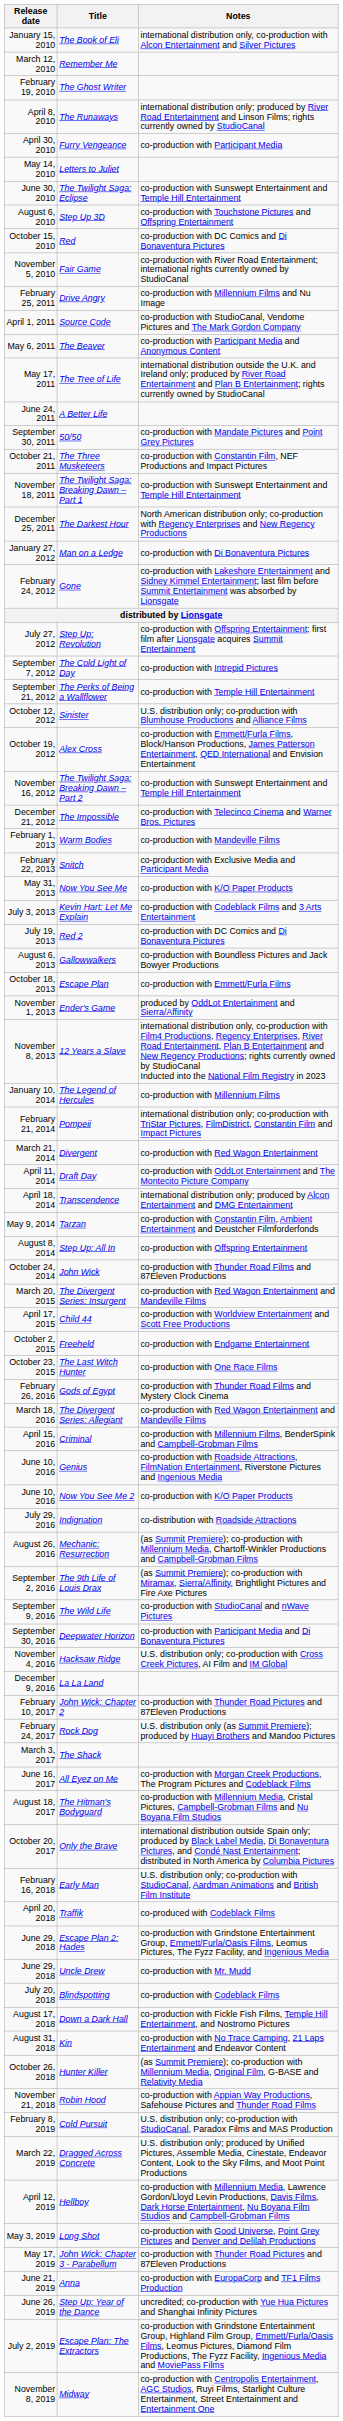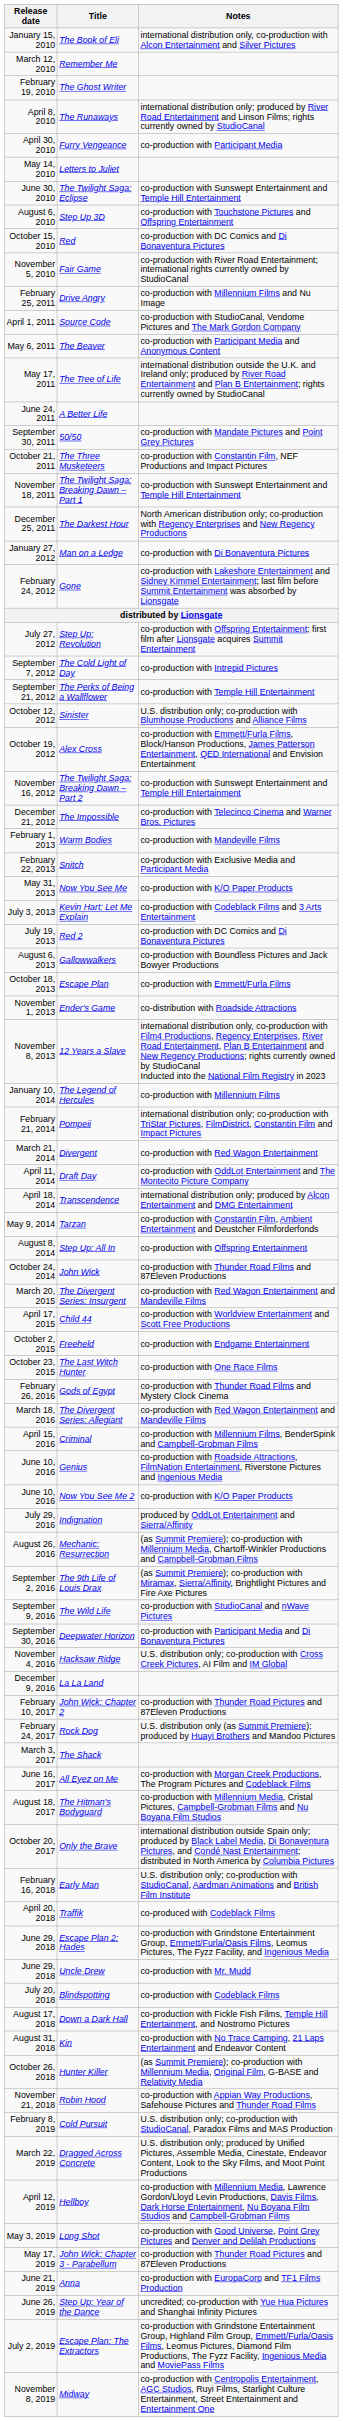 <table class="wikitable sortable">
 <tr>
 <th>Release date</th>
 <th>Title</th>
 <th>Notes</th>
 </tr>
 <tr>
 <td style="text-align:right;">January 15, 2010</td>
 <td><em><a href='#'>The Book of Eli</a></em></td>
 <td>international distribution only, co-production with <a href='#'>Alcon Entertainment</a> and <a href='#'>Silver Pictures</a></td>
 </tr>
 <tr>
 <td style="text-align:right;">March 12, 2010</td>
 <td><em><a href='#'>Remember Me</a></em></td>
 <td></td>
 </tr>
 <tr>
 <td style="text-align:right;">February 19, 2010</td>
 <td><em><a href='#'>The Ghost Writer</a></em></td>
 <td></td>
 </tr>
 <tr>
 <td style="text-align:right;">April 8, 2010</td>
 <td><em><a href='#'>The Runaways</a></em></td>
 <td>international distribution only; produced by <a href='#'>River Road Entertainment</a> and Linson Films; rights currently owned by <a href='#'>StudioCanal</a></td>
 </tr>
 <tr>
 <td style="text-align:right;">April 30, 2010</td>
 <td><em><a href='#'>Furry Vengeance</a></em></td>
 <td>co-production with <a href='#'>Participant Media</a></td>
 </tr>
 <tr>
 <td style="text-align:right;">May 14, 2010</td>
 <td><em><a href='#'>Letters to Juliet</a></em></td>
 <td></td>
 </tr>
 <tr>
 <td style="text-align:right;">June 30, 2010</td>
 <td><em><a href='#'>The Twilight Saga: Eclipse</a></em></td>
 <td>co-production with Sunswept Entertainment and <a href='#'>Temple Hill Entertainment</a></td>
 </tr>
 <tr>
 <td style="text-align:right;">August 6, 2010</td>
 <td><em><a href='#'>Step Up 3D</a></em></td>
 <td>co-production with <a href='#'>Touchstone Pictures</a> and <a href='#'>Offspring Entertainment</a></td>
 </tr>
 <tr>
 <td style="text-align:right;">October 15, 2010</td>
 <td><em><a href='#'>Red</a></em></td>
 <td>co-production with DC Comics and <a href='#'>Di Bonaventura Pictures</a></td>
 </tr>
 <tr>
 <td style="text-align:right;">November 5, 2010</td>
 <td><em><a href='#'>Fair Game</a></em></td>
 <td>co-production with River Road Entertainment; international rights currently owned by StudioCanal</td>
 </tr>
 <tr>
 <td style="text-align:right;">February 25, 2011</td>
 <td><em><a href='#'>Drive Angry</a></em></td>
 <td>co-production with <a href='#'>Millennium Films</a> and Nu Image</td>
 </tr>
 <tr>
 <td style="text-align:right;">April 1, 2011</td>
 <td><em><a href='#'>Source Code</a></em></td>
 <td>co-production with StudioCanal, Vendome Pictures and <a href='#'>The Mark Gordon Company</a></td>
 </tr>
 <tr>
 <td style="text-align:right;">May 6, 2011</td>
 <td><em><a href='#'>The Beaver</a></em></td>
 <td>co-production with <a href='#'>Participant Media</a> and <a href='#'>Anonymous Content</a></td>
 </tr>
 <tr>
 <td style="text-align:right;">May 17, 2011</td>
 <td><em><a href='#'>The Tree of Life</a></em></td>
 <td>international distribution outside the U.K. and Ireland only; produced by <a href='#'>River Road Entertainment</a> and <a href='#'>Plan B Entertainment</a>; rights currently owned by StudioCanal</td>
 </tr>
 <tr>
 <td style="text-align:right;">June 24, 2011</td>
 <td><em><a href='#'>A Better Life</a></em></td>
 <td></td>
 </tr>
 <tr>
 <td style="text-align:right;">September 30, 2011</td>
 <td><em><a href='#'>50/50</a></em></td>
 <td>co-production with <a href='#'>Mandate Pictures</a> and <a href='#'>Point Grey Pictures</a></td>
 </tr>
 <tr>
 <td style="text-align:right;">October 21, 2011</td>
 <td><em><a href='#'>The Three Musketeers</a></em></td>
 <td>co-production with <a href='#'>Constantin Film</a>, NEF Productions and Impact Pictures</td>
 </tr>
 <tr>
 <td style="text-align:right;">November 18, 2011</td>
 <td><em><a href='#'>The Twilight Saga: Breaking Dawn – Part 1</a></em></td>
 <td>co-production with Sunswept Entertainment and <a href='#'>Temple Hill Entertainment</a></td>
 </tr>
 <tr>
 <td style="text-align:right;">December 25, 2011</td>
 <td><em><a href='#'>The Darkest Hour</a></em></td>
 <td>North American distribution only; co-production with <a href='#'>Regency Enterprises</a> and <a href='#'>New Regency Productions</a></td>
 </tr>
 <tr>
 <td style="text-align:right;">January 27, 2012</td>
 <td><em><a href='#'>Man on a Ledge</a></em></td>
 <td>co-production with <a href='#'>Di Bonaventura Pictures</a></td>
 </tr>
 <tr>
 <td style="text-align:right;">February 24, 2012</td>
 <td><em><a href='#'>Gone</a></em></td>
 <td>co-production with <a href='#'>Lakeshore Entertainment</a> and <a href='#'>Sidney Kimmel Entertainment</a>; last film before <a href='#'>Summit Entertainment</a> was absorbed by <a href='#'>Lionsgate</a></td>
 </tr>
 <tr>
 <th colspan="3">distributed by <a href='#'>Lionsgate</a></th>
 </tr>
 <tr>
 <td style="text-align:right;">July 27, 2012</td>
 <td><em><a href='#'>Step Up: Revolution</a></em></td>
 <td>co-production with <a href='#'>Offspring Entertainment</a>; first film after <a href='#'>Lionsgate</a> acquires <a href='#'>Summit Entertainment</a></td>
 </tr>
 <tr>
 <td style="text-align:right;">September 7, 2012</td>
 <td><em><a href='#'>The Cold Light of Day</a></em></td>
 <td>co-production with <a href='#'>Intrepid Pictures</a></td>
 </tr>
 <tr>
 <td style="text-align:right;">September 21, 2012</td>
 <td><em><a href='#'>The Perks of Being a Wallflower</a></em></td>
 <td>co-production with <a href='#'>Temple Hill Entertainment</a></td>
 </tr>
 <tr>
 <td style="text-align:right;">October 12, 2012</td>
 <td><em><a href='#'>Sinister</a></em></td>
 <td>U.S. distribution only; co-production with <a href='#'>Blumhouse Productions</a> and <a href='#'>Alliance Films</a></td>
 </tr>
 <tr>
 <td style="text-align:right;">October 19, 2012</td>
 <td><em><a href='#'>Alex Cross</a></em></td>
 <td>co-production with <a href='#'>Emmett/Furla Films</a>, Block/Hanson Productions, <a href='#'>James Patterson Entertainment</a>, <a href='#'>QED International</a> and Envision Entertainment</td>
 </tr>
 <tr>
 <td style="text-align:right;">November 16, 2012</td>
 <td><em><a href='#'>The Twilight Saga: Breaking Dawn – Part 2</a></em></td>
 <td>co-production with Sunswept Entertainment and <a href='#'>Temple Hill Entertainment</a></td>
 </tr>
 <tr>
 <td style="text-align:right;">December 21, 2012</td>
 <td><em><a href='#'>The Impossible</a></em></td>
 <td>co-production with <a href='#'>Telecinco Cinema</a> and <a href='#'>Warner Bros. Pictures</a></td>
 </tr>
 <tr>
 <td style="text-align:right;">February 1, 2013</td>
 <td><em><a href='#'>Warm Bodies</a></em></td>
 <td>co-production with <a href='#'>Mandeville Films</a></td>
 </tr>
 <tr>
 <td style="text-align:right;">February 22, 2013</td>
 <td><em><a href='#'>Snitch</a></em></td>
 <td>co-production with Exclusive Media and <a href='#'>Participant Media</a></td>
 </tr>
 <tr>
 <td style="text-align:right;">May 31, 2013</td>
 <td><em><a href='#'>Now You See Me</a></em></td>
 <td>co-production with <a href='#'>K/O Paper Products</a></td>
 </tr>
 <tr>
 <td style="text-align:right;">July 3, 2013</td>
 <td><em><a href='#'>Kevin Hart: Let Me Explain</a></em></td>
 <td>co-production with <a href='#'>Codeblack Films</a> and <a href='#'>3 Arts Entertainment</a></td>
 </tr>
 <tr>
 <td style="text-align:right;">July 19, 2013</td>
 <td><em><a href='#'>Red 2</a></em></td>
 <td>co-production with DC Comics and <a href='#'>Di Bonaventura Pictures</a></td>
 </tr>
 <tr>
 <td style="text-align:right;">August 6, 2013</td>
 <td><em><a href='#'>Gallowwalkers</a></em></td>
 <td>co-production with Boundless Pictures and Jack Bowyer Productions</td>
 </tr>
 <tr>
 <td style="text-align:right;">October 18, 2013</td>
 <td><em><a href='#'>Escape Plan</a></em></td>
 <td>co-production with <a href='#'>Emmett/Furla Films</a></td>
 </tr>
 <tr>
 <td style="text-align:right;">November 1, 2013</td>
 <td><em><a href='#'>Ender's Game</a></em></td>
-<td>produced by <a href='#'>OddLot Entertainment</a> and <a href='#'>Sierra/Affinity</a></td>
+<td>co-distribution with <a href='#'>Roadside Attractions</a></td>
 </tr>
 <tr>
 <td style="text-align:right;">November 8, 2013</td>
 <td><em><a href='#'>12 Years a Slave</a></em></td>
 <td>international distribution only, co-production with <a href='#'>Film4 Productions</a>, <a href='#'>Regency Enterprises</a>, <a href='#'>River Road Entertainment</a>, <a href='#'>Plan B Entertainment</a> and <a href='#'>New Regency Productions</a>; rights currently owned by StudioCanal<br>Inducted into the <a href='#'>National Film Registry</a> in 2023</td>
 </tr>
 <tr>
 <td style="text-align:right;">January 10, 2014</td>
 <td><em><a href='#'>The Legend of Hercules</a></em></td>
 <td>co-production with <a href='#'>Millennium Films</a></td>
 </tr>
 <tr>
 <td style="text-align:right;">February 21, 2014</td>
 <td><em><a href='#'>Pompeii</a></em></td>
 <td>international distribution only; co-production with <a href='#'>TriStar Pictures</a>, <a href='#'>FilmDistrict</a>, <a href='#'>Constantin Film</a> and <a href='#'>Impact Pictures</a></td>
 </tr>
 <tr>
 <td style="text-align:right;">March 21, 2014</td>
 <td><em><a href='#'>Divergent</a></em></td>
 <td>co-production with <a href='#'>Red Wagon Entertainment</a></td>
 </tr>
 <tr>
 <td style="text-align:right;">April 11, 2014</td>
 <td><em><a href='#'>Draft Day</a></em></td>
 <td>co-production with <a href='#'>OddLot Entertainment</a> and <a href='#'>The Montecito Picture Company</a></td>
 </tr>
 <tr>
 <td style="text-align:right;">April 18, 2014</td>
 <td><em><a href='#'>Transcendence</a></em></td>
 <td>international distribution only; produced by <a href='#'>Alcon Entertainment</a> and <a href='#'>DMG Entertainment</a></td>
 </tr>
 <tr>
 <td style="text-align:right;">May 9, 2014</td>
 <td><em><a href='#'>Tarzan</a></em></td>
 <td>co-production with <a href='#'>Constantin Film</a>, <a href='#'>Ambient Entertainment</a> and Deustcher Filmforderfonds</td>
 </tr>
 <tr>
 <td style="text-align:right;">August 8, 2014</td>
 <td><em><a href='#'>Step Up: All In</a></em></td>
 <td>co-production with <a href='#'>Offspring Entertainment</a></td>
 </tr>
 <tr>
 <td style="text-align:right;">October 24, 2014</td>
 <td><em><a href='#'>John Wick</a></em></td>
 <td>co-production with <a href='#'>Thunder Road Films</a> and 87Eleven Productions</td>
 </tr>
 <tr>
 <td style="text-align:right;">March 20, 2015</td>
 <td><em><a href='#'>The Divergent Series: Insurgent</a></em></td>
 <td>co-production with <a href='#'>Red Wagon Entertainment</a> and <a href='#'>Mandeville Films</a></td>
 </tr>
 <tr>
 <td style="text-align:right;">April 17, 2015</td>
 <td><em><a href='#'>Child 44</a></em></td>
 <td>co-production with <a href='#'>Worldview Entertainment</a> and <a href='#'>Scott Free Productions</a></td>
 </tr>
 <tr>
 <td style="text-align:right;">October 2, 2015</td>
 <td><em><a href='#'>Freeheld</a></em></td>
 <td>co-production with <a href='#'>Endgame Entertainment</a></td>
 </tr>
 <tr>
 <td style="text-align:right;">October 23, 2015</td>
 <td><em><a href='#'>The Last Witch Hunter</a></em></td>
 <td>co-production with <a href='#'>One Race Films</a></td>
 </tr>
 <tr>
 <td style="text-align:right;">February 26, 2016</td>
 <td><em><a href='#'>Gods of Egypt</a></em></td>
 <td>co-production with <a href='#'>Thunder Road Films</a> and Mystery Clock Cinema</td>
 </tr>
 <tr>
 <td style="text-align:right;">March 18, 2016</td>
 <td><em><a href='#'>The Divergent Series: Allegiant</a></em></td>
 <td>co-production with <a href='#'>Red Wagon Entertainment</a> and <a href='#'>Mandeville Films</a></td>
 </tr>
 <tr>
 <td style="text-align:right;">April 15, 2016</td>
 <td><em><a href='#'>Criminal</a></em></td>
 <td>co-production with <a href='#'>Millennium Films</a>, BenderSpink and <a href='#'>Campbell-Grobman Films</a></td>
 </tr>
 <tr>
 <td style="text-align:right;">June 10, 2016</td>
 <td><em><a href='#'>Genius</a></em></td>
 <td>co-production with <a href='#'>Roadside Attractions</a>, <a href='#'>FilmNation Entertainment</a>, Riverstone Pictures and <a href='#'>Ingenious Media</a></td>
 </tr>
 <tr>
 <td style="text-align:right;">June 10, 2016</td>
 <td><em><a href='#'>Now You See Me 2</a></em></td>
 <td>co-production with <a href='#'>K/O Paper Products</a></td>
 </tr>
 <tr>
 <td style="text-align:right;">July 29, 2016</td>
 <td><em><a href='#'>Indignation</a></em></td>
-<td>co-distribution with <a href='#'>Roadside Attractions</a></td>
+<td>produced by <a href='#'>OddLot Entertainment</a> and <a href='#'>Sierra/Affinity</a></td>
 </tr>
 <tr>
 <td style="text-align:right;">August 26, 2016</td>
 <td><em><a href='#'>Mechanic: Resurrection</a></em></td>
 <td>(as <a href='#'>Summit Premiere</a>); co-production with <a href='#'>Millennium Media</a>, Chartoff-Winkler Productions and <a href='#'>Campbell-Grobman Films</a></td>
 </tr>
 <tr>
 <td style="text-align:right;">September 2, 2016</td>
 <td><em><a href='#'>The 9th Life of Louis Drax</a></em></td>
 <td>(as <a href='#'>Summit Premiere</a>); co-production with <a href='#'>Miramax</a>, <a href='#'>Sierra/Affinity</a>, Brightlight Pictures and Fire Axe Pictures</td>
 </tr>
 <tr>
 <td style="text-align:right;">September 9, 2016</td>
 <td><em><a href='#'>The Wild Life</a></em></td>
 <td>co-production with <a href='#'>StudioCanal</a> and <a href='#'>nWave Pictures</a></td>
 </tr>
 <tr>
 <td style="text-align:right;">September 30, 2016</td>
 <td><em><a href='#'>Deepwater Horizon</a></em></td>
 <td>co-production with <a href='#'>Participant Media</a> and <a href='#'>Di Bonaventura Pictures</a></td>
 </tr>
 <tr>
 <td style="text-align:right;">November 4, 2016</td>
 <td><em><a href='#'>Hacksaw Ridge</a></em></td>
 <td>U.S. distribution only; co-production with <a href='#'>Cross Creek Pictures</a>, AI Film and <a href='#'>IM Global</a></td>
 </tr>
 <tr>
 <td style="text-align:right;">December 9, 2016</td>
 <td><em><a href='#'>La La Land</a></em></td>
 <td></td>
 </tr>
 <tr>
 <td style="text-align:right;">February 10, 2017</td>
 <td><em><a href='#'>John Wick: Chapter 2</a></em></td>
 <td>co-production with <a href='#'>Thunder Road Pictures</a> and 87Eleven Productions</td>
 </tr>
 <tr>
 <td style="text-align:right;">February 24, 2017</td>
 <td><em><a href='#'>Rock Dog</a></em></td>
 <td>U.S. distribution only (as <a href='#'>Summit Premiere</a>); produced by <a href='#'>Huayi Brothers</a> and Mandoo Pictures</td>
 </tr>
 <tr>
 <td style="text-align:right;">March 3, 2017</td>
 <td><em><a href='#'>The Shack</a></em></td>
 <td></td>
 </tr>
 <tr>
 <td style="text-align:right;">June 16, 2017</td>
 <td><em><a href='#'>All Eyez on Me</a></em></td>
 <td>co-production with <a href='#'>Morgan Creek Productions</a>, The Program Pictures and <a href='#'>Codeblack Films</a></td>
 </tr>
 <tr>
 <td style="text-align:right;">August 18, 2017</td>
 <td><em><a href='#'>The Hitman's Bodyguard</a></em></td>
 <td>co-production with <a href='#'>Millennium Media</a>, Cristal Pictures, <a href='#'>Campbell-Grobman Films</a> and <a href='#'>Nu Boyana Film Studios</a></td>
 </tr>
 <tr>
 <td style="text-align:right;">October 20, 2017</td>
 <td><em><a href='#'>Only the Brave</a></em></td>
 <td>international distribution outside Spain only; produced by <a href='#'>Black Label Media</a>, <a href='#'>Di Bonaventura Pictures</a>, and <a href='#'>Condé Nast Entertainment</a>; distributed in North America by <a href='#'>Columbia Pictures</a></td>
 </tr>
 <tr>
 <td style="text-align:right;">February 16, 2018</td>
 <td><em><a href='#'>Early Man</a></em></td>
 <td>U.S. distribution only; co-production with <a href='#'>StudioCanal</a>, <a href='#'>Aardman Animations</a> and <a href='#'>British Film Institute</a></td>
 </tr>
 <tr>
 <td style="text-align:right;">April 20, 2018</td>
 <td><em><a href='#'>Traffik</a></em></td>
 <td>co-produced with <a href='#'>Codeblack Films</a></td>
 </tr>
 <tr>
 <td style="text-align:right;">June 29, 2018</td>
 <td><em> <a href='#'>Escape Plan 2: Hades</a></em></td>
 <td>co-production with Grindstone Entertainment Group, <a href='#'>Emmett/Furla/Oasis Films</a>, Leomus Pictures, The Fyzz Facility, and <a href='#'>Ingenious Media</a></td>
 </tr>
 <tr>
 <td style="text-align:right;">June 29, 2018</td>
 <td><em> <a href='#'>Uncle Drew</a></em></td>
 <td>co-production with <a href='#'>Mr. Mudd</a></td>
 </tr>
 <tr>
 <td style="text-align:right;">July 20, 2018</td>
 <td><em><a href='#'>Blindspotting</a></em></td>
 <td>co-production with <a href='#'>Codeblack Films</a></td>
 </tr>
 <tr>
 <td style="text-align:right;">August 17, 2018</td>
 <td><em> <a href='#'>Down a Dark Hall</a></em></td>
 <td>co-production with Fickle Fish Films, <a href='#'>Temple Hill Entertainment</a>, and Nostromo Pictures</td>
 </tr>
 <tr>
 <td style="text-align:right;">August 31, 2018</td>
 <td><em><a href='#'>Kin</a></em></td>
 <td>co-production with <a href='#'>No Trace Camping</a>, <a href='#'>21 Laps Entertainment</a> and Endeavor Content</td>
 </tr>
 <tr>
 <td style="text-align:right;">October 26, 2018</td>
 <td><em><a href='#'>Hunter Killer</a></em></td>
 <td>(as <a href='#'>Summit Premiere</a>); co-production with <a href='#'>Millennium Media</a>, <a href='#'>Original Film</a>, G-BASE and <a href='#'>Relativity Media</a></td>
 </tr>
 <tr>
 <td style="text-align:right;">November 21, 2018</td>
 <td><em><a href='#'>Robin Hood</a></em></td>
 <td>co-production with <a href='#'>Appian Way Productions</a>, Safehouse Pictures and <a href='#'>Thunder Road Films</a></td>
 </tr>
 <tr>
 <td style="text-align:right;">February 8, 2019</td>
 <td><em><a href='#'>Cold Pursuit</a></em></td>
 <td>U.S. distribution only; co-production with <a href='#'>StudioCanal</a>, Paradox Films and MAS Production</td>
 </tr>
 <tr>
 <td style="text-align:right;">March 22, 2019</td>
 <td><em><a href='#'>Dragged Across Concrete</a></em></td>
 <td>U.S. distribution only; produced by Unified Pictures, Assemble Media, Cinestate, Endeavor Content, Look to the Sky Films, and Moot Point Productions</td>
 </tr>
 <tr>
 <td style="text-align:right;">April 12, 2019</td>
 <td><em><a href='#'>Hellboy</a></em></td>
 <td>co-production with <a href='#'>Millennium Media</a>, Lawrence Gordon/Lloyd Levin Productions, <a href='#'>Davis Films</a>, <a href='#'>Dark Horse Entertainment</a>, <a href='#'>Nu Boyana Film Studios</a> and <a href='#'>Campbell-Grobman Films</a></td>
 </tr>
 <tr>
 <td style="text-align:right;">May 3, 2019</td>
 <td><em><a href='#'>Long Shot</a></em></td>
 <td>co-production with <a href='#'>Good Universe</a>, <a href='#'>Point Grey Pictures</a> and <a href='#'>Denver and Delilah Productions</a></td>
 </tr>
 <tr>
 <td style="text-align:right;">May 17, 2019</td>
 <td><em><a href='#'>John Wick: Chapter 3 - Parabellum</a></em></td>
 <td>co-production with <a href='#'>Thunder Road Pictures</a> and 87Eleven Productions</td>
 </tr>
 <tr>
 <td style="text-align:right;">June 21, 2019</td>
 <td><em><a href='#'>Anna</a></em></td>
 <td>co-production with <a href='#'>EuropaCorp</a> and <a href='#'>TF1 Films Production</a></td>
 </tr>
 <tr>
 <td style="text-align:right;">June 26, 2019</td>
 <td><em><a href='#'>Step Up: Year of the Dance</a></em></td>
 <td>uncredited; co-production with <a href='#'>Yue Hua Pictures</a> and Shanghai Infinity Pictures</td>
 </tr>
 <tr>
 <td style="text-align:right;">July 2, 2019</td>
 <td><em><a href='#'>Escape Plan: The Extractors</a></em></td>
 <td>co-production with Grindstone Entertainment Group, Highland Film Group, <a href='#'>Emmett/Furla/Oasis Films</a>, Leomus Pictures, Diamond Film Productions, The Fyzz Facility, <a href='#'>Ingenious Media</a> and <a href='#'>MoviePass Films</a></td>
 </tr>
 <tr>
 <td style="text-align:right;">November 8, 2019</td>
 <td><em><a href='#'>Midway</a></em></td>
 <td>co-production with <a href='#'>Centropolis Entertainment</a>, <a href='#'>AGC Studios</a>, Ruyi Films, Starlight Culture Entertainment, Street Entertainment and <a href='#'>Entertainment One</a></td>
 </tr>
 </table>
